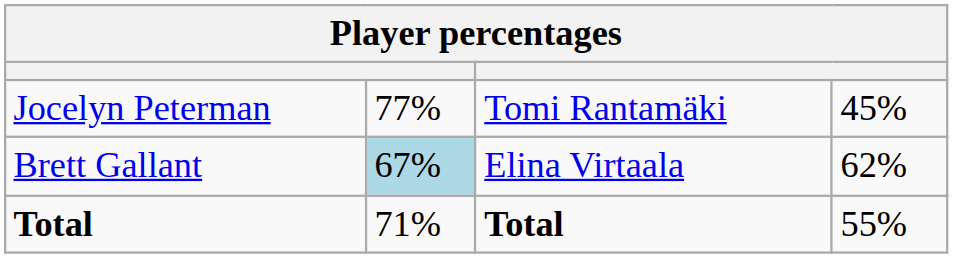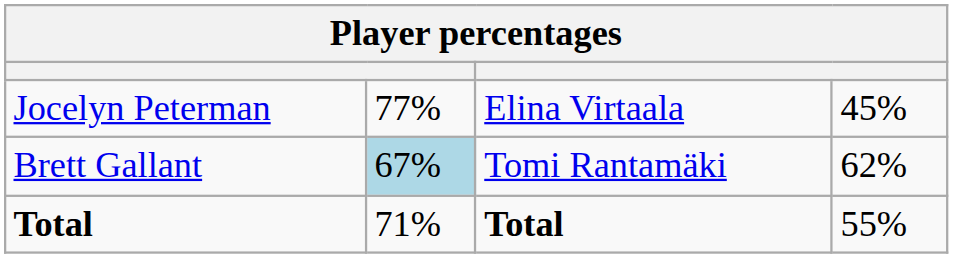 <table class="wikitable">
 <tr>
 <th colspan=4 width=400>Player percentages</th>
 </tr>
 <tr>
 <th colspan=2 width=200 style="white-space:nowrap;"></th>
 <th colspan=2 width=200 style="white-space:nowrap;"></th>
 </tr>
 <tr>
 <td><a href='#'>Jocelyn Peterman</a></td>
 <td>77%</td>
-<td><a href='#'>Tomi Rantamäki</a></td>
+<td><a href='#'>Elina Virtaala</a></td>
 <td>45%</td>
 </tr>
 <tr>
 <td><a href='#'>Brett Gallant</a></td>
 <td style="background: lightblue;">67%</td>
-<td><a href='#'>Elina Virtaala</a></td>
+<td><a href='#'>Tomi Rantamäki</a></td>
 <td>62%</td>
 </tr>
 <tr>
 <td><strong>Total</strong></td>
 <td>71%</td>
 <td><strong>Total</strong></td>
 <td>55%</td>
 </tr>
 </table>
